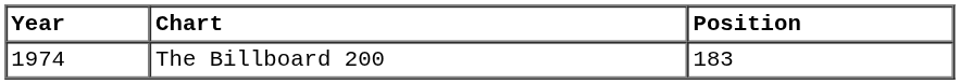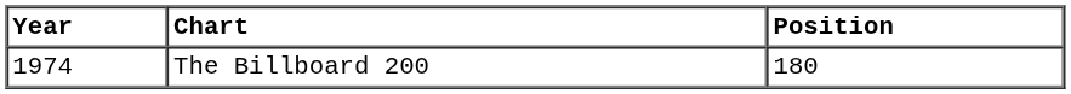 <table border=1 cellspacing=0 cellpadding=2 width="550px">
 <tr>
 <th align="left">Year</th>
 <th align="left">Chart</th>
 <th align="left">Position</th>
 </tr>
 <tr>
 <td align="left">1974</td>
 <td align="left">The Billboard 200</td>
-<td align="left">183</td>
+<td align="left">180</td>
 </tr>
 <tr>
 </tr>
 </table>
